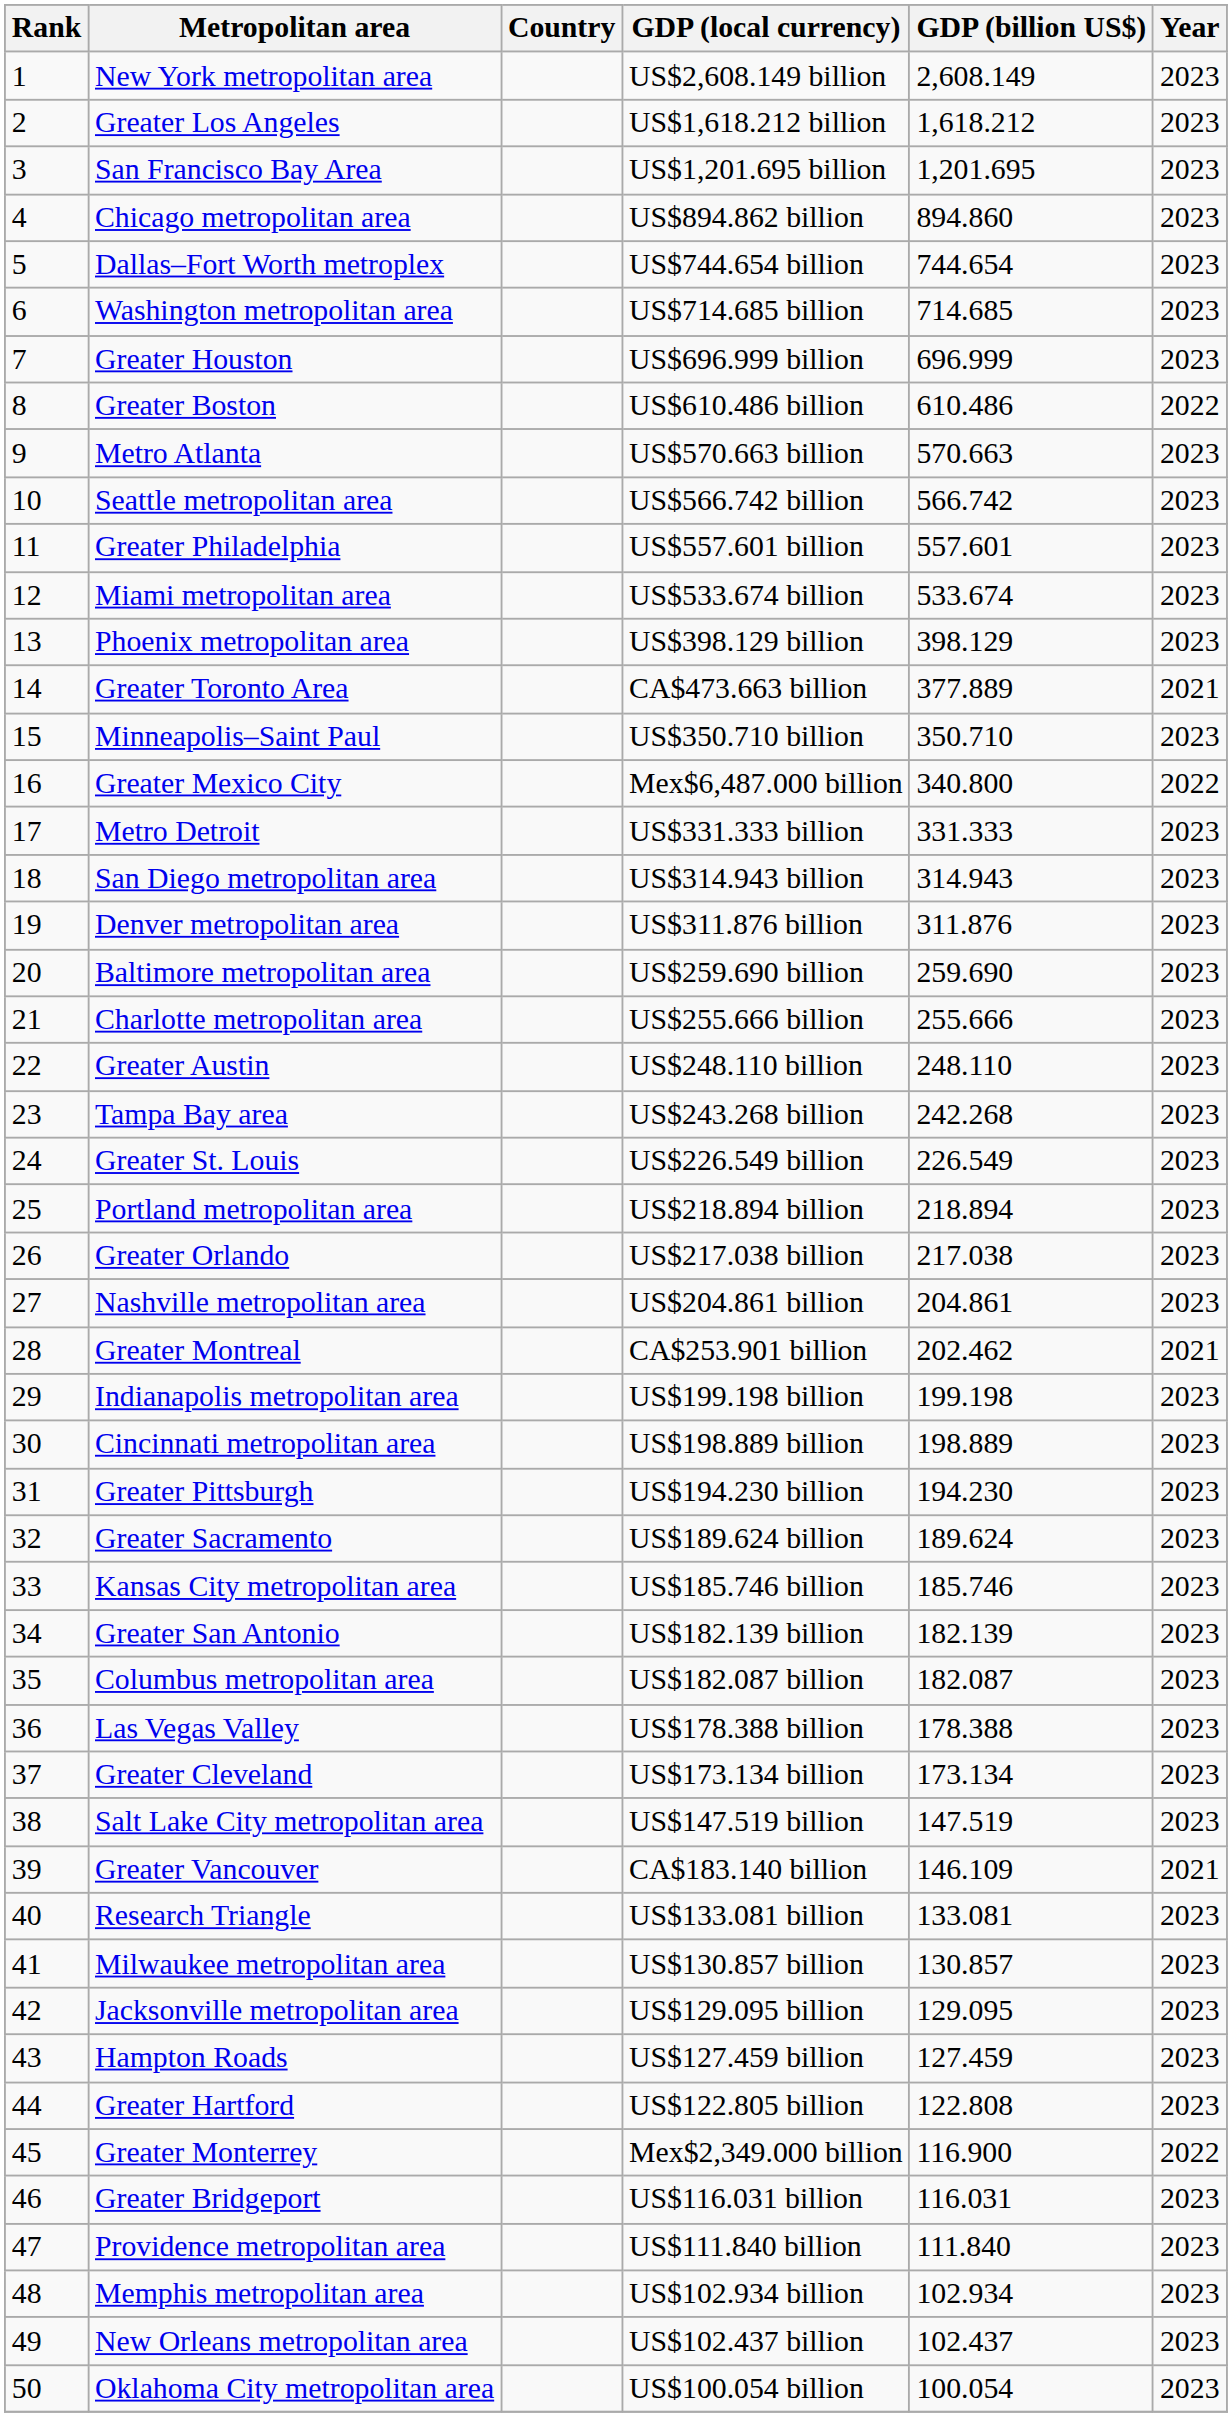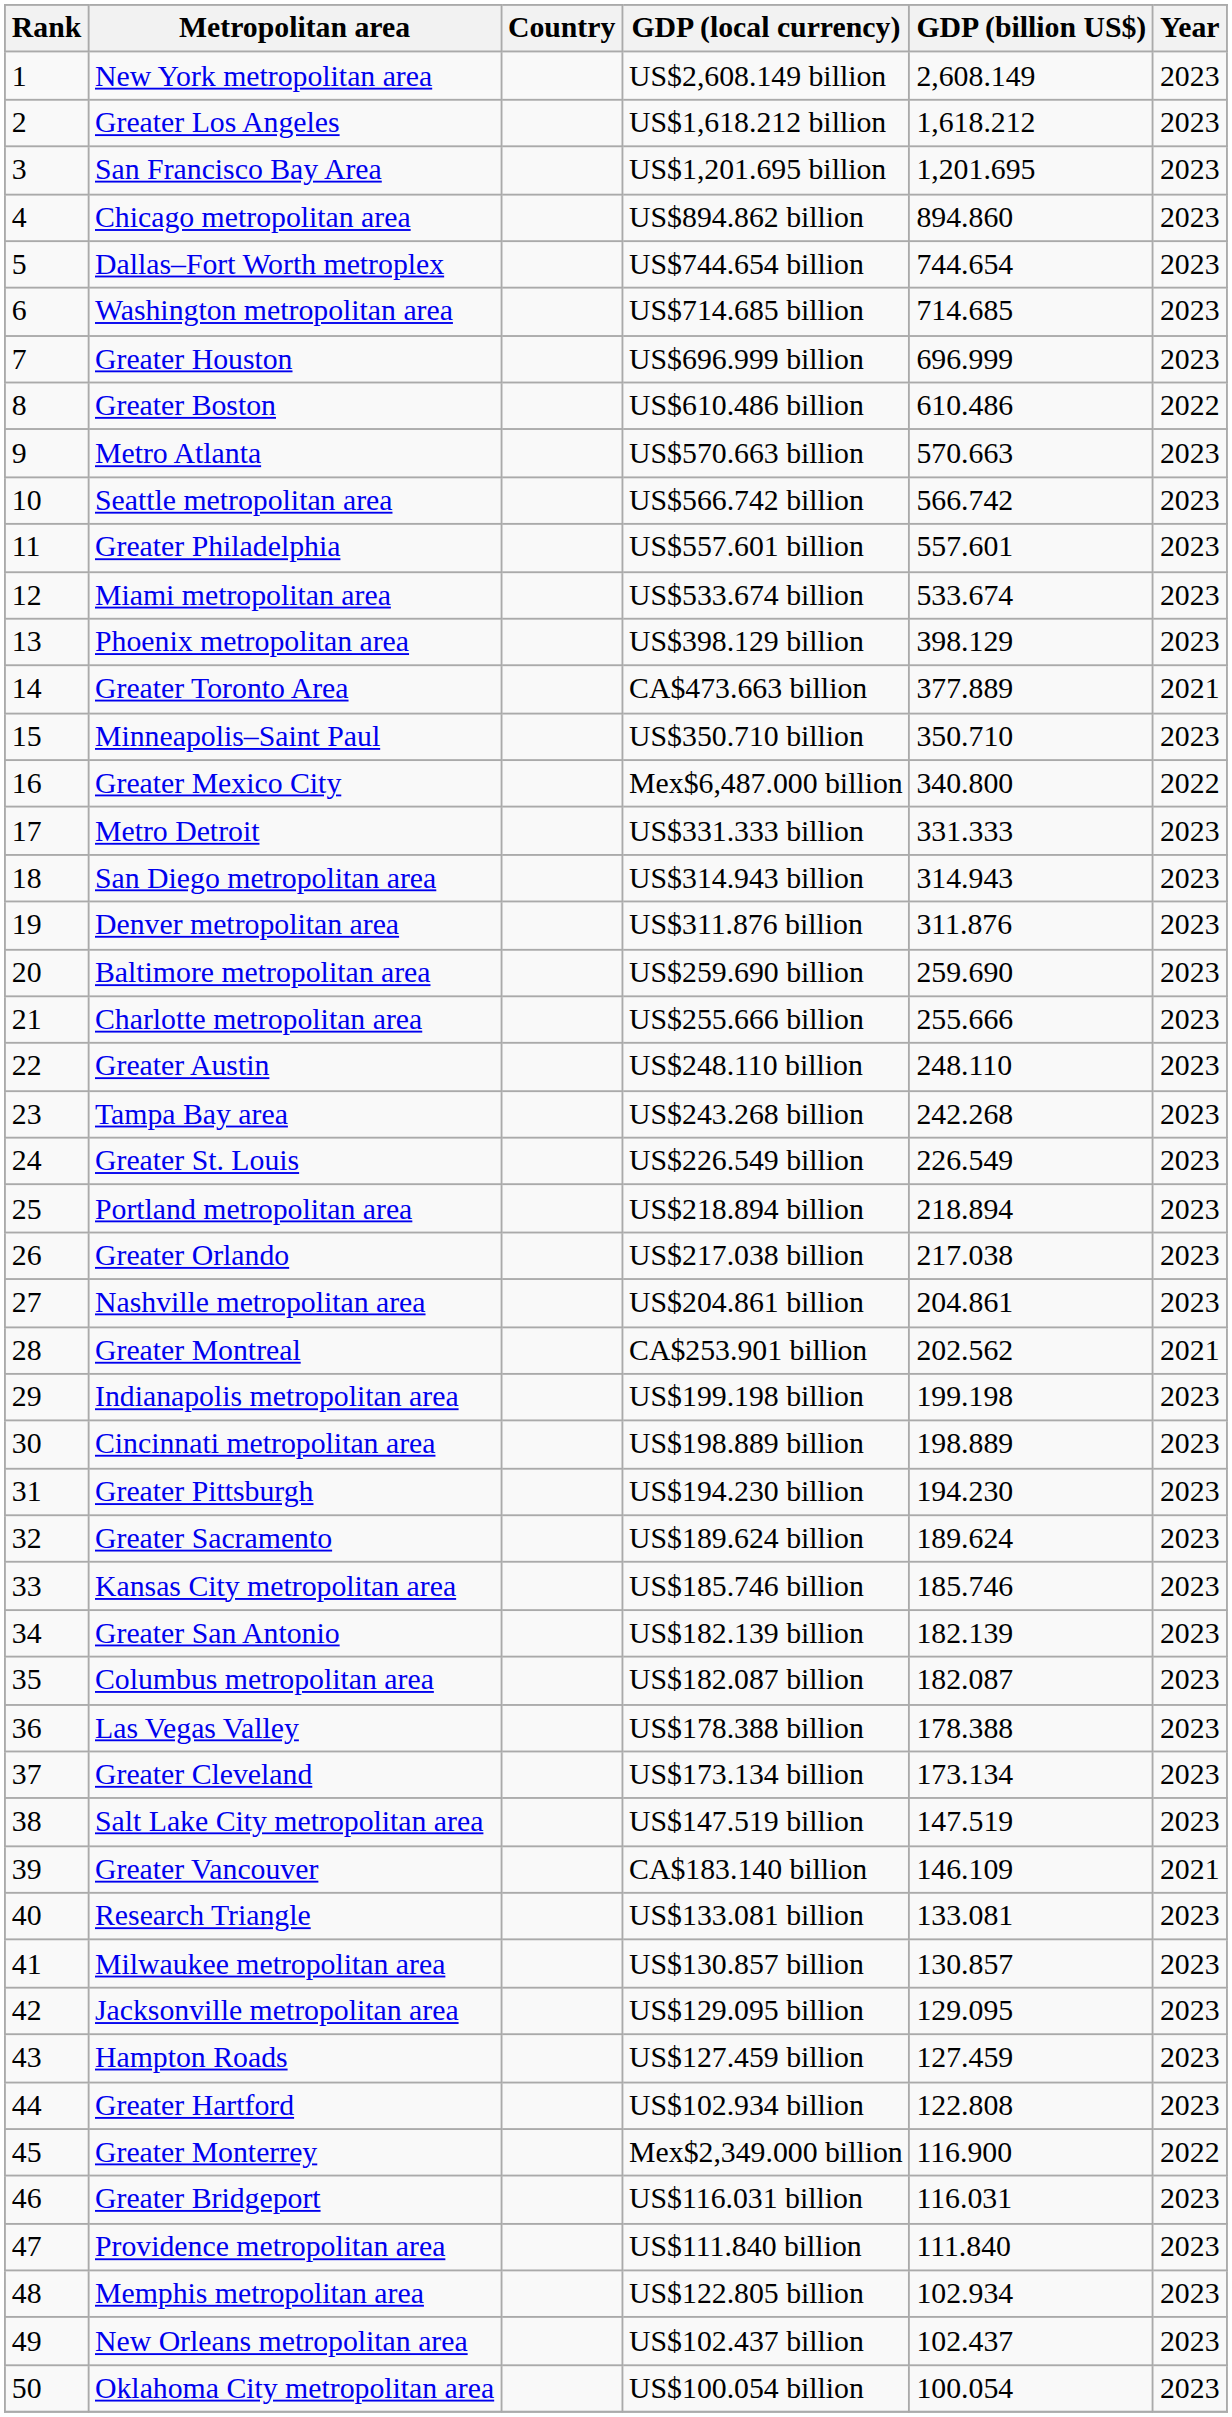 <table class="sortable wikitable">
 <tr>
 <th>Rank</th>
 <th>Metropolitan area</th>
 <th>Country</th>
 <th>GDP (local currency)</th>
 <th>GDP (billion US$)</th>
 <th>Year</th>
 </tr>
 <tr>
 <td>1</td>
 <td><a href='#'>New York metropolitan area</a></td>
 <td></td>
 <td>US$2,608.149 billion</td>
 <td>2,608.149</td>
 <td>2023</td>
 </tr>
 <tr>
 <td>2</td>
 <td><a href='#'>Greater Los Angeles</a></td>
 <td></td>
 <td>US$1,618.212 billion</td>
 <td>1,618.212</td>
 <td>2023</td>
 </tr>
 <tr>
 <td>3</td>
 <td><a href='#'>San Francisco Bay Area</a></td>
 <td></td>
 <td>US$1,201.695 billion</td>
 <td>1,201.695</td>
 <td>2023</td>
 </tr>
 <tr>
 <td>4</td>
 <td><a href='#'>Chicago metropolitan area</a></td>
 <td></td>
 <td>US$894.862 billion</td>
 <td>894.860</td>
 <td>2023</td>
 </tr>
 <tr>
 <td>5</td>
 <td><a href='#'>Dallas–Fort Worth metroplex</a></td>
 <td></td>
 <td>US$744.654 billion</td>
 <td>744.654</td>
 <td>2023</td>
 </tr>
 <tr>
 <td>6</td>
 <td><a href='#'>Washington metropolitan area</a></td>
 <td></td>
 <td>US$714.685 billion</td>
 <td>714.685</td>
 <td>2023</td>
 </tr>
 <tr>
 <td>7</td>
 <td><a href='#'>Greater Houston</a></td>
 <td></td>
 <td>US$696.999 billion</td>
 <td>696.999</td>
 <td>2023</td>
 </tr>
 <tr>
 <td>8</td>
 <td><a href='#'>Greater Boston</a></td>
 <td></td>
 <td>US$610.486 billion</td>
 <td>610.486</td>
 <td>2022</td>
 </tr>
 <tr>
 <td>9</td>
 <td><a href='#'>Metro Atlanta</a></td>
 <td></td>
 <td>US$570.663 billion</td>
 <td>570.663</td>
 <td>2023</td>
 </tr>
 <tr>
 <td>10</td>
 <td><a href='#'>Seattle metropolitan area</a></td>
 <td></td>
 <td>US$566.742 billion</td>
 <td>566.742</td>
 <td>2023</td>
 </tr>
 <tr>
 <td>11</td>
 <td><a href='#'>Greater Philadelphia</a></td>
 <td></td>
 <td>US$557.601 billion</td>
 <td>557.601</td>
 <td>2023</td>
 </tr>
 <tr>
 <td>12</td>
 <td><a href='#'>Miami metropolitan area</a></td>
 <td></td>
 <td>US$533.674 billion</td>
 <td>533.674</td>
 <td>2023</td>
 </tr>
 <tr>
 <td>13</td>
 <td><a href='#'>Phoenix metropolitan area</a></td>
 <td></td>
 <td>US$398.129 billion</td>
 <td>398.129</td>
 <td>2023</td>
 </tr>
 <tr>
 <td>14</td>
 <td><a href='#'>Greater Toronto Area</a></td>
 <td></td>
 <td>CA$473.663 billion</td>
 <td>377.889</td>
 <td>2021</td>
 </tr>
 <tr>
 <td>15</td>
 <td><a href='#'>Minneapolis–Saint Paul</a></td>
 <td></td>
 <td>US$350.710 billion</td>
 <td>350.710</td>
 <td>2023</td>
 </tr>
 <tr>
 <td>16</td>
 <td><a href='#'>Greater Mexico City</a></td>
 <td></td>
 <td>Mex$6,487.000 billion</td>
 <td>340.800</td>
 <td>2022</td>
 </tr>
 <tr>
 <td>17</td>
 <td><a href='#'>Metro Detroit</a></td>
 <td></td>
 <td>US$331.333 billion</td>
 <td>331.333</td>
 <td>2023</td>
 </tr>
 <tr>
 <td>18</td>
 <td><a href='#'>San Diego metropolitan area</a></td>
 <td></td>
 <td>US$314.943 billion</td>
 <td>314.943</td>
 <td>2023</td>
 </tr>
 <tr>
 <td>19</td>
 <td><a href='#'>Denver metropolitan area</a></td>
 <td></td>
 <td>US$311.876 billion</td>
 <td>311.876</td>
 <td>2023</td>
 </tr>
 <tr>
 <td>20</td>
 <td><a href='#'>Baltimore metropolitan area</a></td>
 <td></td>
 <td>US$259.690 billion</td>
 <td>259.690</td>
 <td>2023</td>
 </tr>
 <tr>
 <td>21</td>
 <td><a href='#'>Charlotte metropolitan area</a></td>
 <td></td>
 <td>US$255.666 billion</td>
 <td>255.666</td>
 <td>2023</td>
 </tr>
 <tr>
 <td>22</td>
 <td><a href='#'>Greater Austin</a></td>
 <td></td>
 <td>US$248.110 billion</td>
 <td>248.110</td>
 <td>2023</td>
 </tr>
 <tr>
 <td>23</td>
 <td><a href='#'>Tampa Bay area</a></td>
 <td></td>
 <td>US$243.268 billion</td>
 <td>242.268</td>
 <td>2023</td>
 </tr>
 <tr>
 <td>24</td>
 <td><a href='#'>Greater St. Louis</a></td>
 <td></td>
 <td>US$226.549 billion</td>
 <td>226.549</td>
 <td>2023</td>
 </tr>
 <tr>
 <td>25</td>
 <td><a href='#'>Portland metropolitan area</a></td>
 <td></td>
 <td>US$218.894 billion</td>
 <td>218.894</td>
 <td>2023</td>
 </tr>
 <tr>
 <td>26</td>
 <td><a href='#'>Greater Orlando</a></td>
 <td></td>
 <td>US$217.038 billion</td>
 <td>217.038</td>
 <td>2023</td>
 </tr>
 <tr>
 <td>27</td>
 <td><a href='#'>Nashville metropolitan area</a></td>
 <td></td>
 <td>US$204.861 billion</td>
 <td>204.861</td>
 <td>2023</td>
 </tr>
 <tr>
 <td>28</td>
 <td><a href='#'>Greater Montreal</a></td>
 <td></td>
 <td>CA$253.901 billion</td>
-<td>202.462</td>
+<td>202.562</td>
 <td>2021</td>
 </tr>
 <tr>
 <td>29</td>
 <td><a href='#'>Indianapolis metropolitan area</a></td>
 <td></td>
 <td>US$199.198 billion</td>
 <td>199.198</td>
 <td>2023</td>
 </tr>
 <tr>
 <td>30</td>
 <td><a href='#'>Cincinnati metropolitan area</a></td>
 <td></td>
 <td>US$198.889 billion</td>
 <td>198.889</td>
 <td>2023</td>
 </tr>
 <tr>
 <td>31</td>
 <td><a href='#'>Greater Pittsburgh</a></td>
 <td></td>
 <td>US$194.230 billion</td>
 <td>194.230</td>
 <td>2023</td>
 </tr>
 <tr>
 <td>32</td>
 <td><a href='#'>Greater Sacramento</a></td>
 <td></td>
 <td>US$189.624 billion</td>
 <td>189.624</td>
 <td>2023</td>
 </tr>
 <tr>
 <td>33</td>
 <td><a href='#'>Kansas City metropolitan area</a></td>
 <td></td>
 <td>US$185.746 billion</td>
 <td>185.746</td>
 <td>2023</td>
 </tr>
 <tr>
 <td>34</td>
 <td><a href='#'>Greater San Antonio</a></td>
 <td></td>
 <td>US$182.139 billion</td>
 <td>182.139</td>
 <td>2023</td>
 </tr>
 <tr>
 <td>35</td>
 <td><a href='#'>Columbus metropolitan area</a></td>
 <td></td>
 <td>US$182.087 billion</td>
 <td>182.087</td>
 <td>2023</td>
 </tr>
 <tr>
 <td>36</td>
 <td><a href='#'>Las Vegas Valley</a></td>
 <td></td>
 <td>US$178.388 billion</td>
 <td>178.388</td>
 <td>2023</td>
 </tr>
 <tr>
 <td>37</td>
 <td><a href='#'>Greater Cleveland</a></td>
 <td></td>
 <td>US$173.134 billion</td>
 <td>173.134</td>
 <td>2023</td>
 </tr>
 <tr>
 <td>38</td>
 <td><a href='#'>Salt Lake City metropolitan area</a></td>
 <td></td>
 <td>US$147.519 billion</td>
 <td>147.519</td>
 <td>2023</td>
 </tr>
 <tr>
 <td>39</td>
 <td><a href='#'>Greater Vancouver</a></td>
 <td></td>
 <td>CA$183.140 billion</td>
 <td>146.109</td>
 <td>2021</td>
 </tr>
 <tr>
 <td>40</td>
 <td><a href='#'>Research Triangle</a></td>
 <td></td>
 <td>US$133.081 billion</td>
 <td>133.081</td>
 <td>2023</td>
 </tr>
 <tr>
 <td>41</td>
 <td><a href='#'>Milwaukee metropolitan area</a></td>
 <td></td>
 <td>US$130.857 billion</td>
 <td>130.857</td>
 <td>2023</td>
 </tr>
 <tr>
 <td>42</td>
 <td><a href='#'>Jacksonville metropolitan area</a></td>
 <td></td>
 <td>US$129.095 billion</td>
 <td>129.095</td>
 <td>2023</td>
 </tr>
 <tr>
 <td>43</td>
 <td><a href='#'>Hampton Roads</a></td>
 <td></td>
 <td>US$127.459 billion</td>
 <td>127.459</td>
 <td>2023</td>
 </tr>
 <tr>
 <td>44</td>
 <td><a href='#'>Greater Hartford</a></td>
 <td></td>
-<td>US$122.805 billion</td>
+<td>US$102.934 billion</td>
 <td>122.808</td>
 <td>2023</td>
 </tr>
 <tr>
 <td>45</td>
 <td><a href='#'>Greater Monterrey</a></td>
 <td></td>
 <td>Mex$2,349.000 billion</td>
 <td>116.900</td>
 <td>2022</td>
 </tr>
 <tr>
 <td>46</td>
 <td><a href='#'>Greater Bridgeport</a></td>
 <td></td>
 <td>US$116.031 billion</td>
 <td>116.031</td>
 <td>2023</td>
 </tr>
 <tr>
 <td>47</td>
 <td><a href='#'>Providence metropolitan area</a></td>
 <td></td>
 <td>US$111.840 billion</td>
 <td>111.840</td>
 <td>2023</td>
 </tr>
 <tr>
 <td>48</td>
 <td><a href='#'>Memphis metropolitan area</a></td>
 <td></td>
-<td>US$102.934 billion</td>
+<td>US$122.805 billion</td>
 <td>102.934</td>
 <td>2023</td>
 </tr>
 <tr>
 <td>49</td>
 <td><a href='#'>New Orleans metropolitan area</a></td>
 <td></td>
 <td>US$102.437 billion</td>
 <td>102.437</td>
 <td>2023</td>
 </tr>
 <tr>
 <td>50</td>
 <td><a href='#'>Oklahoma City metropolitan area</a></td>
 <td></td>
 <td>US$100.054 billion</td>
 <td>100.054</td>
 <td>2023</td>
 </tr>
 <tr>
 </tr>
 </table>
